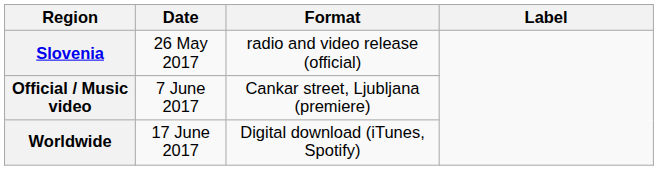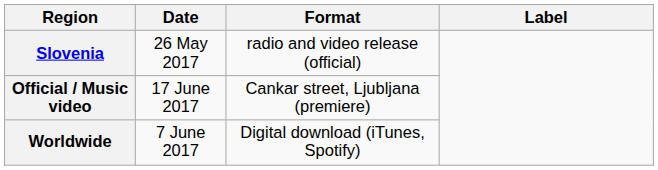 <table class="wikitable sortable plainrowheaders" style="text-align:center;">
 <tr>
 <th width=120>Region</th>
 <th width=80>Date</th>
 <th width=200>Format</th>
 <th width=200>Label</th>
 </tr>
 <tr>
 <th scope="row"><a href='#'>Slovenia</a></th>
 <td>26 May 2017</td>
 <td>radio and video release (official)</td>
 <td rowspan=3></td>
 </tr>
 <tr>
 <th scope="row">Official / Music video</th>
-<td>7 June 2017</td>
+<td>17 June 2017</td>
 <td>Cankar street, Ljubljana (premiere)</td>
 </tr>
 <tr>
 <th scope="row">Worldwide</th>
-<td>17 June 2017</td>
+<td>7 June 2017</td>
 <td>Digital download (iTunes, Spotify)</td>
 </tr>
 </table>
